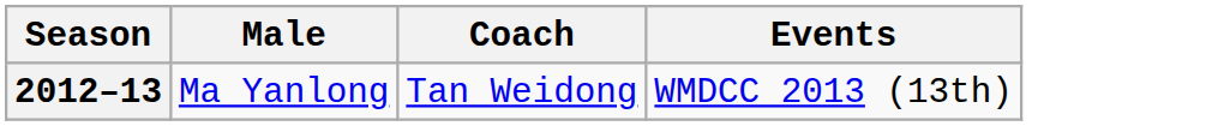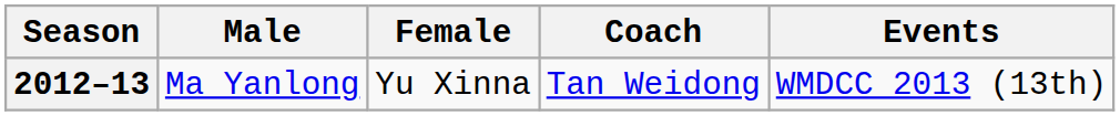 <table class="wikitable">
 <tr>
 <th scope="col">Season</th>
 <th scope="col">Male</th>
+<th scope="col">Female</th>
 <th scope="col">Coach</th>
 <th scope="col">Events</th>
 </tr>
 <tr>
 <th scope="row">2012–13</th>
 <td><a href='#'>Ma Yanlong</a></td>
+<td>Yu Xinna</td>
 <td><a href='#'>Tan Weidong</a></td>
 <td><a href='#'>WMDCC 2013</a> (13th)</td>
 </tr>
 </table>
